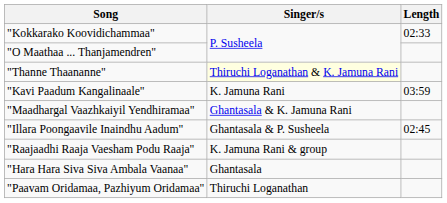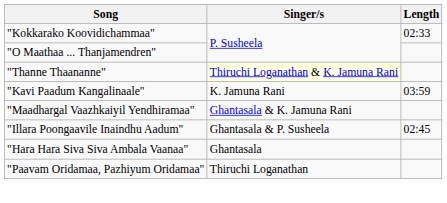 <table class="wikitable" style="font-size:95%;">
 <tr>
 <th>Song</th>
 <th>Singer/s</th>
 <th>Length</th>
 </tr>
 <tr>
 <td>"Kokkarako Koovidichammaa"</td>
 <td rowspan=2><a href='#'>P. Susheela</a></td>
 <td>02:33</td>
 </tr>
 <tr>
 <td>"O Maathaa ... Thanjamendren"</td>
 <td></td>
 </tr>
 <tr>
 <td>"Thanne Thaananne"</td>
 <td style="background: lightyellow;"><a href='#'>Thiruchi Loganathan</a> & <a href='#'>K. Jamuna Rani</a></td>
 <td></td>
 </tr>
 <tr>
 <td>"Kavi Paadum Kangalinaale"</td>
 <td>K. Jamuna Rani</td>
 <td>03:59</td>
 </tr>
 <tr>
 <td>"Maadhargal Vaazhkaiyil Yendhiramaa"</td>
 <td><a href='#'>Ghantasala</a> & K. Jamuna Rani</td>
 <td></td>
 </tr>
 <tr>
 <td>"Illara Poongaavile Inaindhu Aadum"</td>
 <td>Ghantasala & P. Susheela</td>
 <td>02:45</td>
 </tr>
 <tr>
-<td>"Raajaadhi Raaja Vaesham Podu Raaja"</td>
-<td>K. Jamuna Rani & group</td>
-<td></td>
-</tr>
-<tr>
 <td>"Hara Hara Siva Siva Ambala Vaanaa"</td>
 <td>Ghantasala</td>
 <td></td>
 </tr>
 <tr>
 <td>"Paavam Oridamaa, Pazhiyum Oridamaa"</td>
 <td>Thiruchi Loganathan</td>
 <td></td>
 </tr>
 </table>
